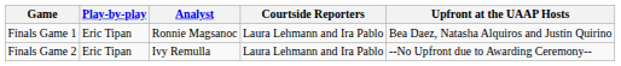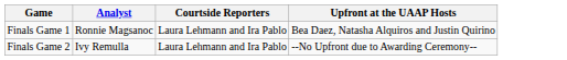 <table class=wikitable>
 <tr>
 <th>Game</th>
-<th><a href='#'>Play-by-play</a></th>
 <th><a href='#'>Analyst</a></th>
 <th>Courtside Reporters</th>
 <th>Upfront at the UAAP Hosts</th>
 </tr>
 <tr>
 <td>Finals Game 1</td>
-<td>Eric Tipan</td>
 <td>Ronnie Magsanoc</td>
 <td>Laura Lehmann and Ira Pablo</td>
 <td>Bea Daez, Natasha Alquiros and Justin Quirino</td>
 </tr>
 <tr>
 <td>Finals Game 2</td>
-<td>Eric Tipan</td>
 <td>Ivy Remulla</td>
 <td>Laura Lehmann and Ira Pablo</td>
 <td>--No Upfront due to Awarding Ceremony--</td>
 </tr>
 </table>
